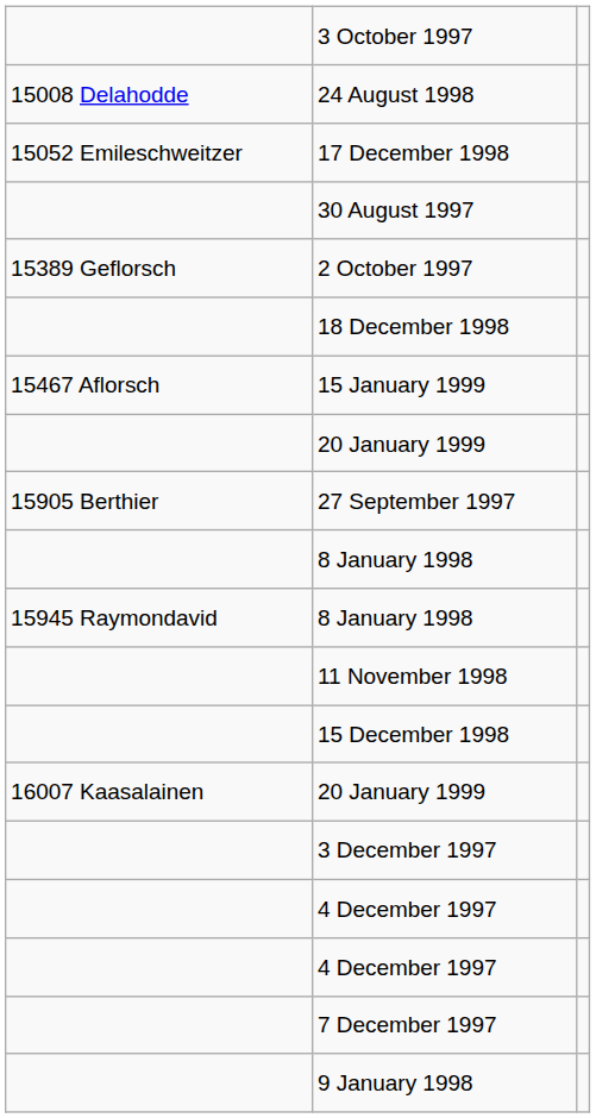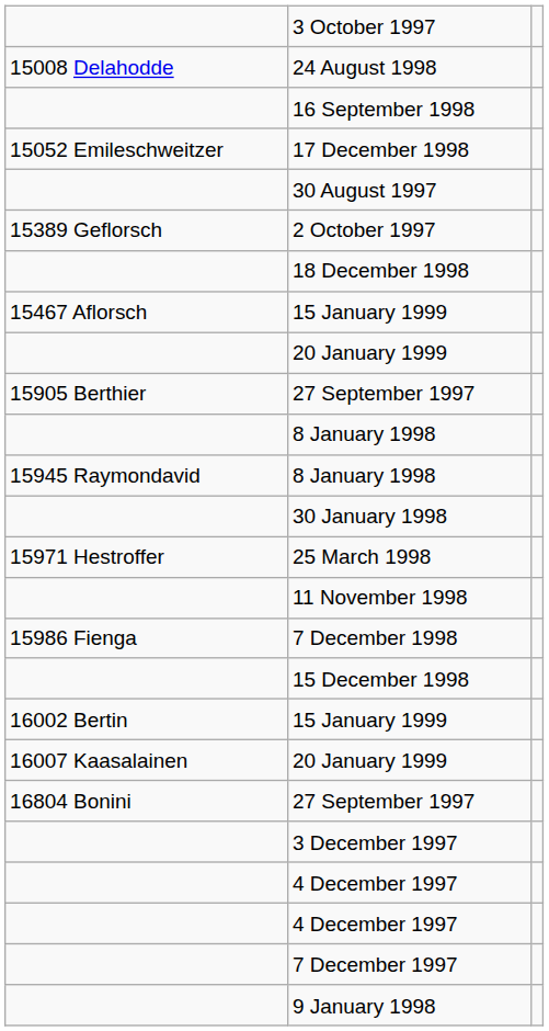 <table class="wikitable" style="font-size: 89%; float: left; width: 26em; margin-right: 1em; height: 700px">
 <tr>
 <td></td>
 <td>3 October 1997</td>
 <td></td>
 </tr>
 <tr>
 <td>15008 <a href='#'>Delahodde</a></td>
 <td>24 August 1998</td>
+<td></td>
+</tr>
+<tr>
+<td></td>
+<td>16 September 1998</td>
 <td></td>
 </tr>
 <tr>
 <td>15052 Emileschweitzer</td>
 <td>17 December 1998</td>
 <td></td>
 </tr>
 <tr>
 <td></td>
 <td>30 August 1997</td>
 <td></td>
 </tr>
 <tr>
 <td>15389 Geflorsch</td>
 <td>2 October 1997</td>
 <td></td>
 </tr>
 <tr>
 <td></td>
 <td>18 December 1998</td>
 <td></td>
 </tr>
 <tr>
 <td>15467 Aflorsch</td>
 <td>15 January 1999</td>
 <td></td>
 </tr>
 <tr>
 <td></td>
 <td>20 January 1999</td>
 <td></td>
 </tr>
 <tr>
 <td>15905 Berthier</td>
 <td>27 September 1997</td>
 <td></td>
 </tr>
 <tr>
 <td></td>
 <td>8 January 1998</td>
 <td></td>
 </tr>
 <tr>
 <td>15945 Raymondavid</td>
 <td>8 January 1998</td>
 <td></td>
 </tr>
 <tr>
 <td></td>
+<td>30 January 1998</td>
+<td></td>
+</tr>
+<tr>
+<td>15971 Hestroffer</td>
+<td>25 March 1998</td>
+<td></td>
+</tr>
+<tr>
+<td></td>
 <td>11 November 1998</td>
+<td></td>
+</tr>
+<tr>
+<td>15986 Fienga</td>
+<td>7 December 1998</td>
 <td></td>
 </tr>
 <tr>
 <td></td>
 <td>15 December 1998</td>
 <td></td>
 </tr>
 <tr>
+<td>16002 Bertin</td>
+<td>15 January 1999</td>
+<td></td>
+</tr>
+<tr>
 <td>16007 Kaasalainen</td>
 <td>20 January 1999</td>
+<td></td>
+</tr>
+<tr>
+<td>16804 Bonini</td>
+<td>27 September 1997</td>
 <td></td>
 </tr>
 <tr>
 <td></td>
 <td>3 December 1997</td>
 <td></td>
 </tr>
 <tr>
 <td></td>
 <td>4 December 1997</td>
 <td></td>
 </tr>
 <tr>
 <td></td>
 <td>4 December 1997</td>
 <td></td>
 </tr>
 <tr>
 <td></td>
 <td>7 December 1997</td>
 <td></td>
 </tr>
 <tr>
 <td></td>
 <td>9 January 1998</td>
 <td></td>
 </tr>
 </table>
